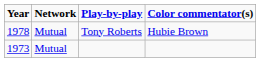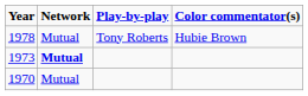 <table class="wikitable">
 <tr>
 <td><strong>Year</strong></td>
 <td><strong>Network</strong></td>
 <td><strong><a href='#'>Play-by-play</a></strong></td>
 <td><strong><a href='#'>Color commentator</a>(s)</strong></td>
 </tr>
 <tr>
 <td><a href='#'>1978</a></td>
 <td><a href='#'>Mutual</a></td>
 <td><a href='#'>Tony Roberts</a></td>
 <td><a href='#'>Hubie Brown</a></td>
 </tr>
 <tr>
 <td><a href='#'>1973</a></td>
+<td><strong><a href='#'>Mutual</a></strong></td>
+<td></td>
+<td></td>
+</tr>
+<tr>
+<td><a href='#'>1970</a></td>
 <td><a href='#'>Mutual</a></td>
 <td></td>
 <td></td>
 </tr>
 </table>
